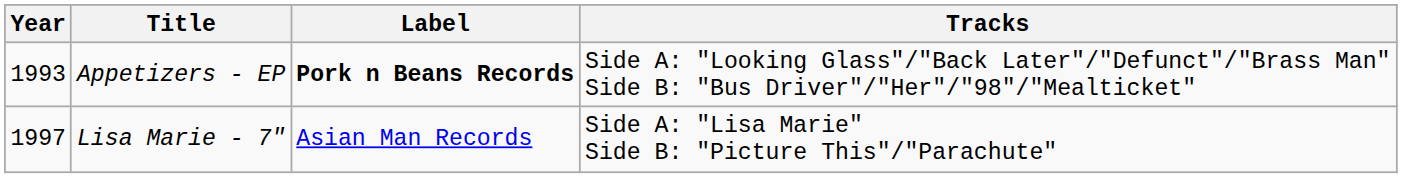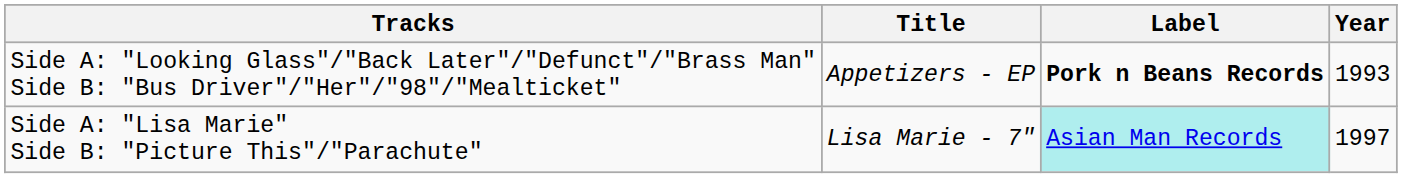 <table class="wikitable">
 <tr>
-<th><strong>Year</strong></th>
+<th><strong>Tracks</strong></th>
 <th><strong>Title</strong></th>
 <th><strong>Label</strong></th>
-<th><strong>Tracks</strong></th>
+<th><strong>Year</strong></th>
 </tr>
 <tr>
-<td>1993</td>
+<td>Side A: "Looking Glass"/"Back Later"/"Defunct"/"Brass Man"<br>Side B: "Bus Driver"/"Her"/"98"/"Mealticket"</td>
 <td><em>Appetizers - EP</em></td>
 <td><strong>Pork n Beans Records</strong></td>
-<td>Side A: "Looking Glass"/"Back Later"/"Defunct"/"Brass Man"<br>Side B: "Bus Driver"/"Her"/"98"/"Mealticket"</td>
+<td>1993</td>
 </tr>
 <tr>
+<td>Side A: "Lisa Marie"<br>Side B: "Picture This"/"Parachute"</td>
+<td><em>Lisa Marie - 7"</em></td>
+<td style="background: paleturquoise;"><a href='#'>Asian Man Records</a></td>
 <td>1997</td>
-<td><em>Lisa Marie - 7"</em></td>
-<td><a href='#'>Asian Man Records</a></td>
-<td>Side A: "Lisa Marie"<br>Side B: "Picture This"/"Parachute"</td>
 </tr>
 </table>
